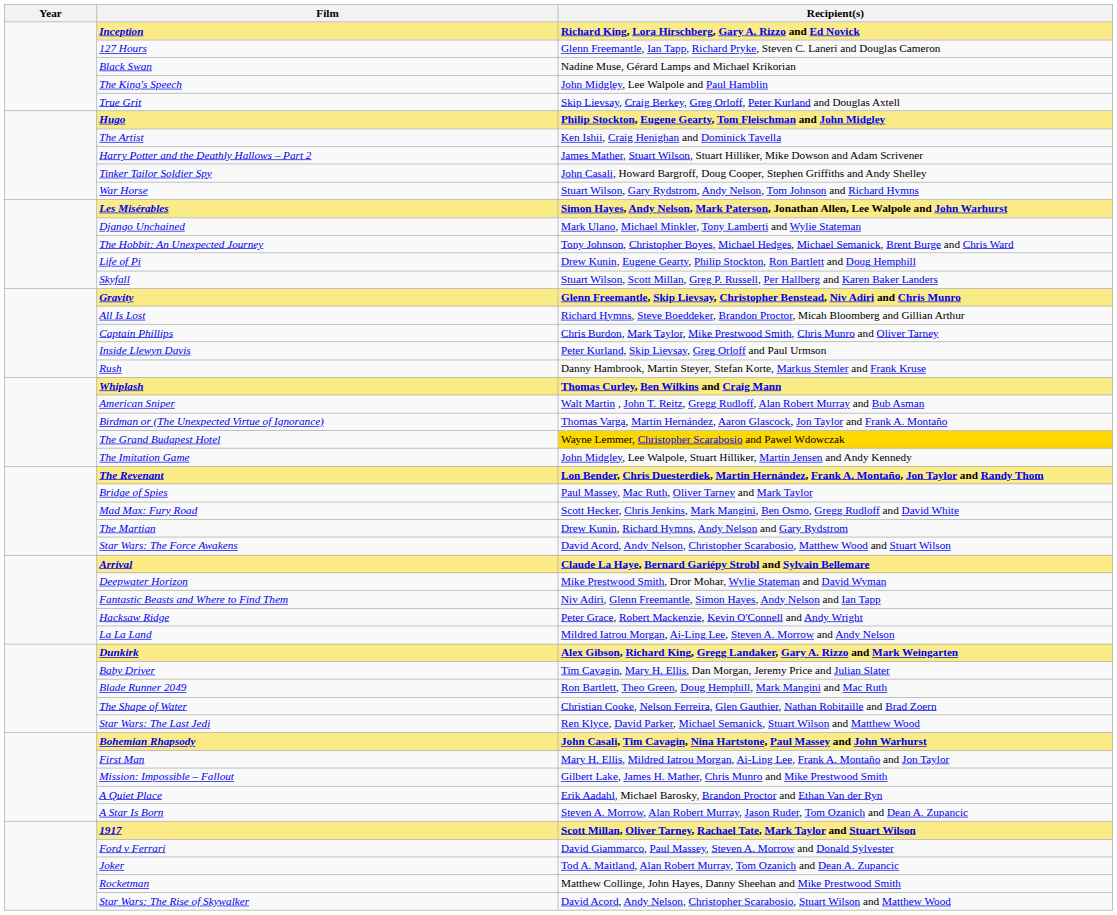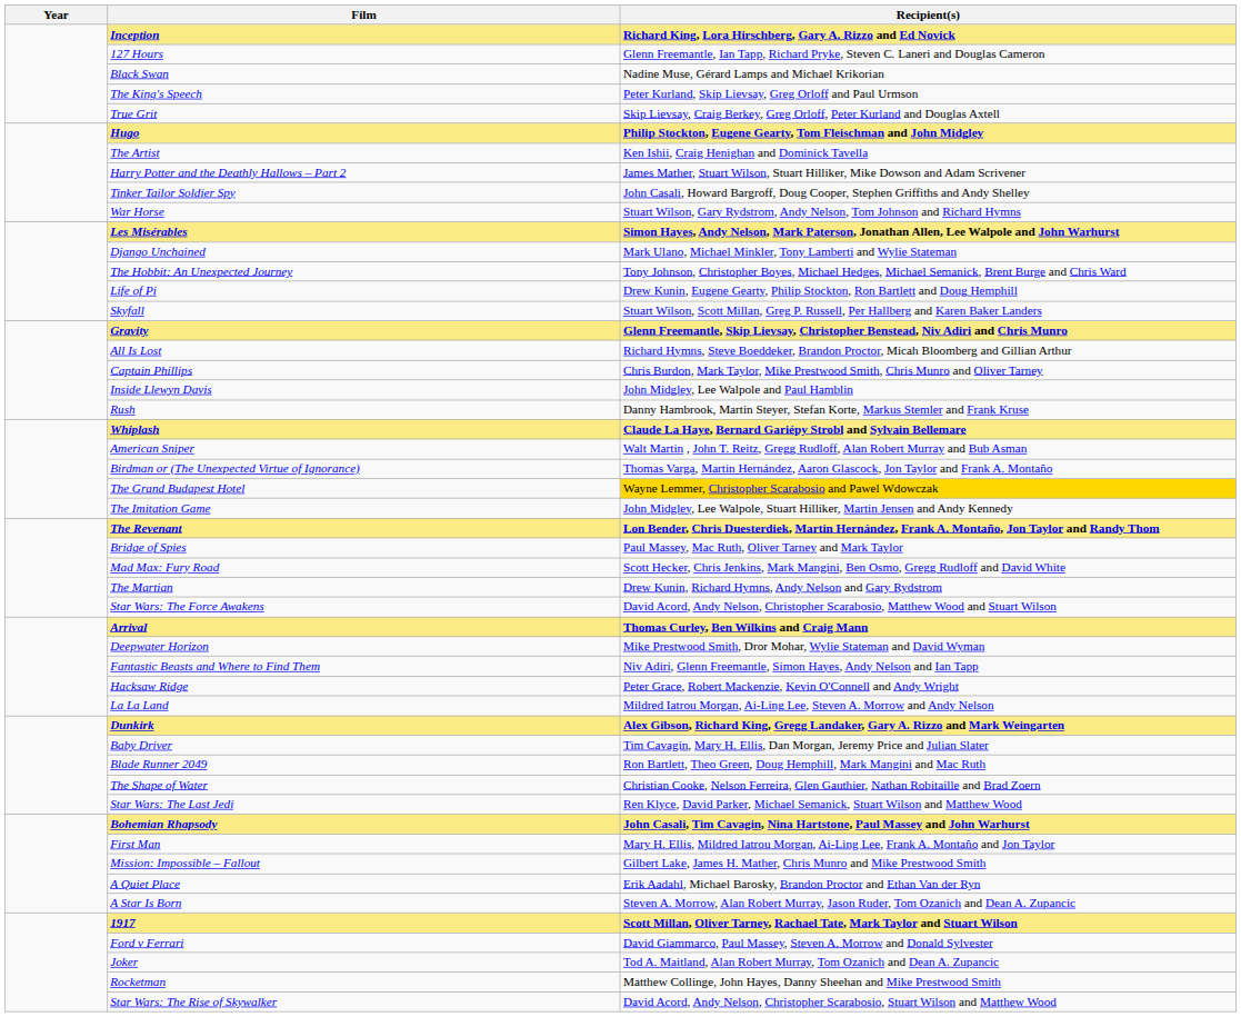 <table class="wikitable" style="width:100%;" cellpadding="5">
 <tr>
 <th style="width:5%;">Year</th>
 <th style="width:25%;">Film</th>
 <th style="width:30%;">Recipient(s)</th>
 </tr>
 <tr>
 <td rowspan="5"></td>
 <td style="background:#FAEB86"><strong><em><a href='#'>Inception</a></em></strong></td>
 <td style="background:#FAEB86"><strong><a href='#'>Richard King</a>, <a href='#'>Lora Hirschberg</a>, <a href='#'>Gary A. Rizzo</a> and <a href='#'>Ed Novick</a></strong></td>
 </tr>
 <tr>
 <td><em><a href='#'>127 Hours</a></em></td>
 <td><a href='#'>Glenn Freemantle</a>, <a href='#'>Ian Tapp</a>, <a href='#'>Richard Pryke</a>, Steven C. Laneri and Douglas Cameron</td>
 </tr>
 <tr>
 <td><em><a href='#'>Black Swan</a></em></td>
 <td>Nadine Muse, Gérard Lamps and Michael Krikorian</td>
 </tr>
 <tr>
 <td><em><a href='#'>The King's Speech</a></em></td>
-<td><a href='#'>John Midgley</a>, Lee Walpole and <a href='#'>Paul Hamblin</a></td>
+<td><a href='#'>Peter Kurland</a>, <a href='#'>Skip Lievsay</a>, <a href='#'>Greg Orloff</a> and Paul Urmson</td>
 </tr>
 <tr>
 <td><em><a href='#'>True Grit</a></em></td>
 <td><a href='#'>Skip Lievsay</a>, <a href='#'>Craig Berkey</a>, <a href='#'>Greg Orloff</a>, <a href='#'>Peter Kurland</a> and Douglas Axtell</td>
 </tr>
 <tr>
 <td rowspan="5"></td>
 <td style="background:#FAEB86"><strong><em><a href='#'>Hugo</a></em></strong></td>
 <td style="background:#FAEB86"><strong><a href='#'>Philip Stockton</a>, <a href='#'>Eugene Gearty</a>, <a href='#'>Tom Fleischman</a> and <a href='#'>John Midgley</a></strong></td>
 </tr>
 <tr>
 <td><em><a href='#'>The Artist</a></em></td>
 <td><a href='#'>Ken Ishii</a>, <a href='#'>Craig Henighan</a> and <a href='#'>Dominick Tavella</a></td>
 </tr>
 <tr>
 <td><em><a href='#'>Harry Potter and the Deathly Hallows – Part 2</a></em></td>
 <td><a href='#'>James Mather</a>, <a href='#'>Stuart Wilson</a>, Stuart Hilliker, Mike Dowson and Adam Scrivener</td>
 </tr>
 <tr>
 <td><em><a href='#'>Tinker Tailor Soldier Spy</a></em></td>
 <td><a href='#'>John Casali</a>, Howard Bargroff, Doug Cooper, Stephen Griffiths and Andy Shelley</td>
 </tr>
 <tr>
 <td><em><a href='#'>War Horse</a></em></td>
 <td><a href='#'>Stuart Wilson</a>, <a href='#'>Gary Rydstrom</a>, <a href='#'>Andy Nelson</a>, <a href='#'>Tom Johnson</a> and <a href='#'>Richard Hymns</a></td>
 </tr>
 <tr>
 <td rowspan="5"></td>
 <td style="background:#FAEB86"><strong><em><a href='#'>Les Misérables</a></em></strong></td>
 <td style="background:#FAEB86"><strong><a href='#'>Simon Hayes</a>, <a href='#'>Andy Nelson</a>, <a href='#'>Mark Paterson</a>, Jonathan Allen, Lee Walpole and <a href='#'>John Warhurst</a></strong></td>
 </tr>
 <tr>
 <td><em><a href='#'>Django Unchained</a></em></td>
 <td><a href='#'>Mark Ulano</a>, <a href='#'>Michael Minkler</a>, <a href='#'>Tony Lamberti</a> and <a href='#'>Wylie Stateman</a></td>
 </tr>
 <tr>
 <td><em><a href='#'>The Hobbit: An Unexpected Journey</a></em></td>
 <td><a href='#'>Tony Johnson</a>, <a href='#'>Christopher Boyes</a>, <a href='#'>Michael Hedges</a>, <a href='#'>Michael Semanick</a>, <a href='#'>Brent Burge</a> and <a href='#'>Chris Ward</a></td>
 </tr>
 <tr>
 <td><em><a href='#'>Life of Pi</a></em></td>
 <td><a href='#'>Drew Kunin</a>, <a href='#'>Eugene Gearty</a>, <a href='#'>Philip Stockton</a>, <a href='#'>Ron Bartlett</a> and <a href='#'>Doug Hemphill</a></td>
 </tr>
 <tr>
 <td><em><a href='#'>Skyfall</a></em></td>
 <td><a href='#'>Stuart Wilson</a>, <a href='#'>Scott Millan</a>, <a href='#'>Greg P. Russell</a>, <a href='#'>Per Hallberg</a> and <a href='#'>Karen Baker Landers</a></td>
 </tr>
 <tr>
 <td rowspan="5"></td>
 <td style="background:#FAEB86"><strong><em><a href='#'>Gravity</a></em></strong></td>
 <td style="background:#FAEB86"><strong><a href='#'>Glenn Freemantle</a>, <a href='#'>Skip Lievsay</a>, <a href='#'>Christopher Benstead</a>, <a href='#'>Niv Adiri</a> and <a href='#'>Chris Munro</a></strong></td>
 </tr>
 <tr>
 <td><em><a href='#'>All Is Lost</a></em></td>
 <td><a href='#'>Richard Hymns</a>, <a href='#'>Steve Boeddeker</a>, <a href='#'>Brandon Proctor</a>, Micah Bloomberg and Gillian Arthur</td>
 </tr>
 <tr>
 <td><em><a href='#'>Captain Phillips</a></em></td>
 <td><a href='#'>Chris Burdon</a>, <a href='#'>Mark Taylor</a>, <a href='#'>Mike Prestwood Smith</a>, <a href='#'>Chris Munro</a> and <a href='#'>Oliver Tarney</a></td>
 </tr>
 <tr>
 <td><em><a href='#'>Inside Llewyn Davis</a></em></td>
-<td><a href='#'>Peter Kurland</a>, <a href='#'>Skip Lievsay</a>, <a href='#'>Greg Orloff</a> and Paul Urmson</td>
+<td><a href='#'>John Midgley</a>, Lee Walpole and <a href='#'>Paul Hamblin</a></td>
 </tr>
 <tr>
 <td><em><a href='#'>Rush</a></em></td>
 <td>Danny Hambrook, Martin Steyer, Stefan Korte, <a href='#'>Markus Stemler</a> and <a href='#'>Frank Kruse</a></td>
 </tr>
 <tr>
 <td rowspan="5"></td>
 <td style="background:#FAEB86"><strong><em><a href='#'>Whiplash</a></em></strong></td>
-<td style="background:#FAEB86"><strong><a href='#'>Thomas Curley</a>, <a href='#'>Ben Wilkins</a> and <a href='#'>Craig Mann</a></strong></td>
+<td style="background:#FAEB86"><strong><a href='#'>Claude La Haye</a>, <a href='#'>Bernard Gariépy Strobl</a> and <a href='#'>Sylvain Bellemare</a></strong></td>
 </tr>
 <tr>
 <td><em><a href='#'>American Sniper</a></em></td>
 <td><a href='#'>Walt Martin</a> , <a href='#'>John T. Reitz</a>, <a href='#'>Gregg Rudloff</a>, <a href='#'>Alan Robert Murray</a> and <a href='#'>Bub Asman</a></td>
 </tr>
 <tr>
 <td><em><a href='#'>Birdman or (The Unexpected Virtue of Ignorance)</a></em></td>
 <td><a href='#'>Thomas Varga</a>, <a href='#'>Martin Hernández</a>, <a href='#'>Aaron Glascock</a>, <a href='#'>Jon Taylor</a> and <a href='#'>Frank A. Montaño</a></td>
 </tr>
 <tr>
 <td><em><a href='#'>The Grand Budapest Hotel</a></em></td>
 <td style="background: gold;">Wayne Lemmer, <a href='#'>Christopher Scarabosio</a> and Pawel Wdowczak</td>
 </tr>
 <tr>
 <td><em><a href='#'>The Imitation Game</a></em></td>
 <td><a href='#'>John Midgley</a>, Lee Walpole, Stuart Hilliker, <a href='#'>Martin Jensen</a> and Andy Kennedy</td>
 </tr>
 <tr>
 <td rowspan="5"></td>
 <td style="background:#FAEB86"><strong><em><a href='#'>The Revenant</a></em></strong></td>
 <td style="background:#FAEB86"><strong><a href='#'>Lon Bender</a>, <a href='#'>Chris Duesterdiek</a>, <a href='#'>Martin Hernández</a>, <a href='#'>Frank A. Montaño</a>, <a href='#'>Jon Taylor</a> and <a href='#'>Randy Thom</a></strong></td>
 </tr>
 <tr>
 <td><em><a href='#'>Bridge of Spies</a></em></td>
 <td><a href='#'>Paul Massey</a>, <a href='#'>Mac Ruth</a>, <a href='#'>Oliver Tarney</a> and <a href='#'>Mark Taylor</a></td>
 </tr>
 <tr>
 <td><em><a href='#'>Mad Max: Fury Road</a></em></td>
 <td><a href='#'>Scott Hecker</a>, <a href='#'>Chris Jenkins</a>, <a href='#'>Mark Mangini</a>, <a href='#'>Ben Osmo</a>, <a href='#'>Gregg Rudloff</a> and <a href='#'>David White</a></td>
 </tr>
 <tr>
 <td><em><a href='#'>The Martian</a></em></td>
 <td><a href='#'>Drew Kunin</a>, <a href='#'>Richard Hymns</a>, <a href='#'>Andy Nelson</a> and <a href='#'>Gary Rydstrom</a></td>
 </tr>
 <tr>
 <td><em><a href='#'>Star Wars: The Force Awakens</a></em></td>
 <td><a href='#'>David Acord</a>, <a href='#'>Andy Nelson</a>, <a href='#'>Christopher Scarabosio</a>, <a href='#'>Matthew Wood</a> and <a href='#'>Stuart Wilson</a></td>
 </tr>
 <tr>
 <td rowspan="5"></td>
 <td style="background:#FAEB86"><strong><em><a href='#'>Arrival</a></em></strong></td>
-<td style="background:#FAEB86"><strong><a href='#'>Claude La Haye</a>, <a href='#'>Bernard Gariépy Strobl</a> and <a href='#'>Sylvain Bellemare</a></strong></td>
+<td style="background:#FAEB86"><strong><a href='#'>Thomas Curley</a>, <a href='#'>Ben Wilkins</a> and <a href='#'>Craig Mann</a></strong></td>
 </tr>
 <tr>
 <td><em><a href='#'>Deepwater Horizon</a></em></td>
 <td><a href='#'>Mike Prestwood Smith</a>, Dror Mohar, <a href='#'>Wylie Stateman</a> and <a href='#'>David Wyman</a></td>
 </tr>
 <tr>
 <td><em><a href='#'>Fantastic Beasts and Where to Find Them</a></em></td>
 <td><a href='#'>Niv Adiri</a>, <a href='#'>Glenn Freemantle</a>, <a href='#'>Simon Hayes</a>, <a href='#'>Andy Nelson</a> and <a href='#'>Ian Tapp</a></td>
 </tr>
 <tr>
 <td><em><a href='#'>Hacksaw Ridge</a></em></td>
 <td><a href='#'>Peter Grace</a>, <a href='#'>Robert Mackenzie</a>, <a href='#'>Kevin O'Connell</a> and <a href='#'>Andy Wright</a></td>
 </tr>
 <tr>
 <td><em><a href='#'>La La Land</a></em></td>
 <td><a href='#'>Mildred Iatrou Morgan</a>, <a href='#'>Ai-Ling Lee</a>, <a href='#'>Steven A. Morrow</a> and <a href='#'>Andy Nelson</a></td>
 </tr>
 <tr>
 <td rowspan="5"></td>
 <td style="background:#FAEB86"><strong><em><a href='#'>Dunkirk</a></em></strong></td>
 <td style="background:#FAEB86"><strong><a href='#'>Alex Gibson</a>, <a href='#'>Richard King</a>, <a href='#'>Gregg Landaker</a>, <a href='#'>Gary A. Rizzo</a> and <a href='#'>Mark Weingarten</a></strong></td>
 </tr>
 <tr>
 <td><em><a href='#'>Baby Driver</a></em></td>
 <td><a href='#'>Tim Cavagin</a>, <a href='#'>Mary H. Ellis</a>, Dan Morgan, Jeremy Price and <a href='#'>Julian Slater</a></td>
 </tr>
 <tr>
 <td><em><a href='#'>Blade Runner 2049</a></em></td>
 <td><a href='#'>Ron Bartlett</a>, <a href='#'>Theo Green</a>, <a href='#'>Doug Hemphill</a>, <a href='#'>Mark Mangini</a> and <a href='#'>Mac Ruth</a></td>
 </tr>
 <tr>
 <td><em><a href='#'>The Shape of Water</a></em></td>
 <td><a href='#'>Christian Cooke</a>, <a href='#'>Nelson Ferreira</a>, <a href='#'>Glen Gauthier</a>, <a href='#'>Nathan Robitaille</a> and <a href='#'>Brad Zoern</a></td>
 </tr>
 <tr>
 <td><em><a href='#'>Star Wars: The Last Jedi</a></em></td>
 <td><a href='#'>Ren Klyce</a>, <a href='#'>David Parker</a>, <a href='#'>Michael Semanick</a>, <a href='#'>Stuart Wilson</a> and <a href='#'>Matthew Wood</a></td>
 </tr>
 <tr>
 <td rowspan="5"></td>
 <td style="background:#FAEB86"><strong><em><a href='#'>Bohemian Rhapsody</a></em></strong></td>
 <td style="background:#FAEB86"><strong><a href='#'>John Casali</a>, <a href='#'>Tim Cavagin</a>, <a href='#'>Nina Hartstone</a>, <a href='#'>Paul Massey</a> and <a href='#'>John Warhurst</a></strong></td>
 </tr>
 <tr>
 <td><em><a href='#'>First Man</a></em></td>
 <td><a href='#'>Mary H. Ellis</a>, <a href='#'>Mildred Iatrou Morgan</a>, <a href='#'>Ai-Ling Lee</a>, <a href='#'>Frank A. Montaño</a> and <a href='#'>Jon Taylor</a></td>
 </tr>
 <tr>
 <td><em><a href='#'>Mission: Impossible – Fallout</a></em></td>
 <td><a href='#'>Gilbert Lake</a>, <a href='#'>James H. Mather</a>, <a href='#'>Chris Munro</a> and <a href='#'>Mike Prestwood Smith</a></td>
 </tr>
 <tr>
 <td><em><a href='#'>A Quiet Place</a></em></td>
 <td><a href='#'>Erik Aadahl</a>, Michael Barosky, <a href='#'>Brandon Proctor</a> and <a href='#'>Ethan Van der Ryn</a></td>
 </tr>
 <tr>
 <td><em><a href='#'>A Star Is Born</a></em></td>
 <td><a href='#'>Steven A. Morrow</a>, <a href='#'>Alan Robert Murray</a>, <a href='#'>Jason Ruder</a>, <a href='#'>Tom Ozanich</a> and <a href='#'>Dean A. Zupancic</a></td>
 </tr>
 <tr>
 <td rowspan="5"></td>
 <td style="background:#FAEB86"><strong><em><a href='#'>1917</a></em></strong></td>
 <td style="background:#FAEB86"><strong><a href='#'>Scott Millan</a>, <a href='#'>Oliver Tarney</a>, <a href='#'>Rachael Tate</a>, <a href='#'>Mark Taylor</a> and <a href='#'>Stuart Wilson</a></strong></td>
 </tr>
 <tr>
 <td><em><a href='#'>Ford v Ferrari</a></em></td>
 <td><a href='#'>David Giammarco</a>, <a href='#'>Paul Massey</a>, <a href='#'>Steven A. Morrow</a> and <a href='#'>Donald Sylvester</a></td>
 </tr>
 <tr>
 <td><em><a href='#'>Joker</a></em></td>
 <td><a href='#'>Tod A. Maitland</a>, <a href='#'>Alan Robert Murray</a>, <a href='#'>Tom Ozanich</a> and <a href='#'>Dean A. Zupancic</a></td>
 </tr>
 <tr>
 <td><em><a href='#'>Rocketman</a></em></td>
 <td>Matthew Collinge, John Hayes, Danny Sheehan and <a href='#'>Mike Prestwood Smith</a></td>
 </tr>
 <tr>
 <td><em><a href='#'>Star Wars: The Rise of Skywalker</a></em></td>
 <td><a href='#'>David Acord</a>, <a href='#'>Andy Nelson</a>, <a href='#'>Christopher Scarabosio</a>, <a href='#'>Stuart Wilson</a> and <a href='#'>Matthew Wood</a></td>
 </tr>
 </table>
